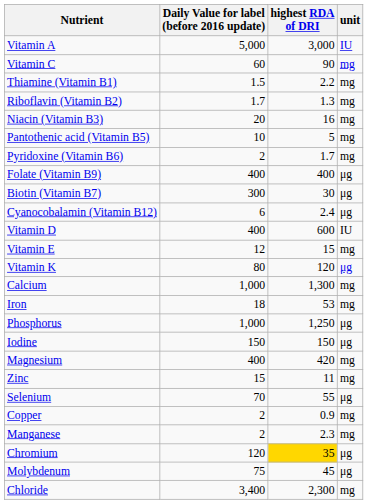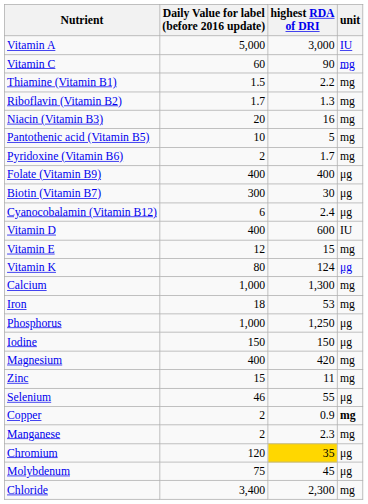 <table class="wikitable">
 <tr>
 <th>Nutrient</th>
 <th>Daily Value for label<br> (before 2016 update)</th>
 <th>highest <a href='#'>RDA<br> of DRI</a></th>
 <th>unit</th>
 </tr>
 <tr>
 <td><a href='#'>Vitamin A</a></td>
 <td align="right">5,000</td>
 <td align="right">3,000</td>
 <td><a href='#'>IU</a></td>
 </tr>
 <tr>
 <td><a href='#'>Vitamin C</a></td>
 <td align="right">60</td>
 <td align="right">90</td>
 <td><a href='#'>mg</a></td>
 </tr>
 <tr>
 <td><a href='#'>Thiamine (Vitamin B1)</a></td>
 <td align="right">1.5</td>
 <td align="right">2.2</td>
 <td>mg</td>
 </tr>
 <tr>
 <td><a href='#'>Riboflavin (Vitamin B2)</a></td>
 <td align="right">1.7</td>
 <td align="right">1.3</td>
 <td>mg</td>
 </tr>
 <tr>
 <td><a href='#'>Niacin (Vitamin B3)</a></td>
 <td align="right">20</td>
 <td align="right">16</td>
 <td>mg</td>
 </tr>
 <tr>
 <td><a href='#'>Pantothenic acid (Vitamin B5)</a></td>
 <td align="right">10</td>
 <td align="right">5</td>
 <td>mg</td>
 </tr>
 <tr>
 <td><a href='#'>Pyridoxine (Vitamin B6)</a></td>
 <td align="right">2</td>
 <td align="right">1.7</td>
 <td>mg</td>
 </tr>
 <tr>
 <td><a href='#'>Folate (Vitamin B9)</a></td>
 <td align="right">400</td>
 <td align="right">400</td>
 <td>μg</td>
 </tr>
 <tr>
 <td><a href='#'>Biotin (Vitamin B7)</a></td>
 <td align="right">300</td>
 <td align="right">30</td>
 <td>μg</td>
 </tr>
 <tr>
 <td><a href='#'>Cyanocobalamin (Vitamin B12)</a></td>
 <td align="right">6</td>
 <td align="right">2.4</td>
 <td>μg</td>
 </tr>
 <tr>
 <td><a href='#'>Vitamin D</a></td>
 <td align="right">400</td>
 <td align="right">600</td>
 <td>IU</td>
 </tr>
 <tr>
 <td><a href='#'>Vitamin E</a></td>
 <td align="right">12</td>
 <td align="right">15</td>
 <td>mg</td>
 </tr>
 <tr>
 <td><a href='#'>Vitamin K</a></td>
 <td align="right">80</td>
-<td align="right">120</td>
+<td align="right">124</td>
 <td><a href='#'>μg</a></td>
 </tr>
 <tr>
 <td><a href='#'>Calcium</a></td>
 <td align="right">1,000</td>
 <td align="right">1,300</td>
 <td>mg</td>
 </tr>
 <tr>
 <td><a href='#'>Iron</a></td>
 <td align="right">18</td>
 <td align="right">53</td>
 <td>mg</td>
 </tr>
 <tr>
 <td><a href='#'>Phosphorus</a></td>
 <td align="right">1,000</td>
 <td align="right">1,250</td>
 <td>μg</td>
 </tr>
 <tr>
 <td><a href='#'>Iodine</a></td>
 <td align="right">150</td>
 <td align="right">150</td>
 <td>μg</td>
 </tr>
 <tr>
 <td><a href='#'>Magnesium</a></td>
 <td align="right">400</td>
 <td align="right">420</td>
 <td>mg</td>
 </tr>
 <tr>
 <td><a href='#'>Zinc</a></td>
 <td align="right">15</td>
 <td align="right">11</td>
 <td>mg</td>
 </tr>
 <tr>
 <td><a href='#'>Selenium</a></td>
-<td align="right">70</td>
+<td align="right">46</td>
 <td align="right">55</td>
 <td>μg</td>
 </tr>
 <tr>
 <td><a href='#'>Copper</a></td>
 <td align="right">2</td>
 <td align="right">0.9</td>
-<td>mg</td>
+<td><strong>mg</strong></td>
 </tr>
 <tr>
 <td><a href='#'>Manganese</a></td>
 <td align="right">2</td>
 <td align="right">2.3</td>
 <td>mg</td>
 </tr>
 <tr>
 <td><a href='#'>Chromium</a></td>
 <td align="right">120</td>
 <td align="right" style="background: gold;">35</td>
 <td>μg</td>
 </tr>
 <tr>
 <td><a href='#'>Molybdenum</a></td>
 <td align="right">75</td>
 <td align="right">45</td>
 <td>μg</td>
 </tr>
 <tr>
 <td><a href='#'>Chloride</a></td>
 <td align="right">3,400</td>
 <td align="right">2,300</td>
 <td>mg</td>
 </tr>
 </table>
